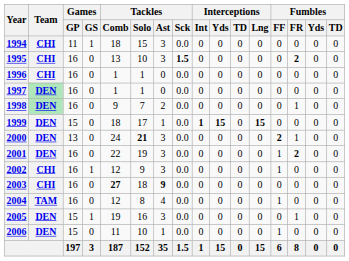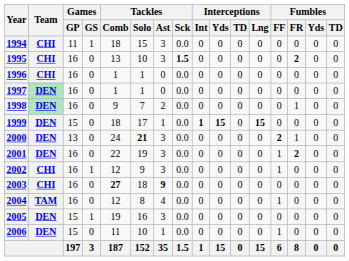 <table class="wikitable" style="text-align:center">
 <tr>
 <th rowspan="2">Year</th>
 <th rowspan="2">Team</th>
 <th colspan="2">Games</th>
 <th colspan="4">Tackles</th>
 <th colspan="4">Interceptions</th>
 <th colspan="4">Fumbles</th>
 </tr>
 <tr>
 <th>GP</th>
 <th>GS</th>
 <th>Comb</th>
 <th>Solo</th>
 <th>Ast</th>
 <th>Sck</th>
 <th>Int</th>
 <th>Yds</th>
 <th>TD</th>
 <th>Lng</th>
 <th>FF</th>
 <th>FR</th>
 <th>Yds</th>
 <th>TD</th>
 </tr>
 <tr>
 <th><a href='#'>1994</a></th>
 <th><a href='#'>CHI</a></th>
 <td>11</td>
 <td>1</td>
 <td>18</td>
 <td>15</td>
 <td>3</td>
 <td>0.0</td>
 <td>0</td>
 <td>0</td>
 <td>0</td>
 <td>0</td>
 <td>0</td>
 <td>0</td>
 <td>0</td>
 <td>0</td>
 </tr>
 <tr>
 <th><a href='#'>1995</a></th>
 <th><a href='#'>CHI</a></th>
 <td>16</td>
 <td>0</td>
 <td>13</td>
 <td>10</td>
 <td>3</td>
 <td><strong>1.5</strong></td>
 <td>0</td>
 <td>0</td>
 <td>0</td>
 <td>0</td>
 <td>0</td>
 <td><strong>2</strong></td>
 <td>0</td>
 <td>0</td>
 </tr>
 <tr>
 <th><a href='#'>1996</a></th>
 <th><a href='#'>CHI</a></th>
 <td>16</td>
 <td>0</td>
 <td>1</td>
 <td>1</td>
 <td>0</td>
 <td>0.0</td>
 <td>0</td>
 <td>0</td>
 <td>0</td>
 <td>0</td>
 <td>0</td>
 <td>0</td>
 <td>0</td>
 <td>0</td>
 </tr>
 <tr>
 <th><a href='#'>1997</a></th>
 <th style="background:#afe6ba; width:3em;"><a href='#'>DEN</a></th>
 <td>16</td>
 <td>0</td>
 <td>1</td>
 <td>1</td>
 <td>0</td>
 <td>0.0</td>
 <td>0</td>
 <td>0</td>
 <td>0</td>
 <td>0</td>
 <td>0</td>
 <td>0</td>
 <td>0</td>
 <td>0</td>
 </tr>
 <tr>
 <th><a href='#'>1998</a></th>
 <th style="background:#afe6ba; width:3em;"><a href='#'>DEN</a></th>
 <td>16</td>
 <td>0</td>
 <td>9</td>
 <td>7</td>
 <td>2</td>
 <td>0.0</td>
 <td>0</td>
 <td>0</td>
 <td>0</td>
 <td>0</td>
 <td>0</td>
 <td>1</td>
 <td>0</td>
 <td>0</td>
 </tr>
 <tr>
 <th><a href='#'>1999</a></th>
 <th><a href='#'>DEN</a></th>
 <td>15</td>
 <td>0</td>
 <td>18</td>
 <td>17</td>
 <td>1</td>
 <td>0.0</td>
 <td><strong>1</strong></td>
 <td><strong>15</strong></td>
 <td>0</td>
 <td><strong>15</strong></td>
 <td>0</td>
 <td>0</td>
 <td>0</td>
 <td>0</td>
 </tr>
 <tr>
 <th><a href='#'>2000</a></th>
 <th><a href='#'>DEN</a></th>
 <td>13</td>
 <td>0</td>
 <td>24</td>
 <td><strong>21</strong></td>
 <td>3</td>
 <td>0.0</td>
 <td>0</td>
 <td>0</td>
 <td>0</td>
 <td>0</td>
 <td><strong>2</strong></td>
 <td>1</td>
 <td>0</td>
 <td>0</td>
 </tr>
 <tr>
 <th><a href='#'>2001</a></th>
 <th><a href='#'>DEN</a></th>
 <td>16</td>
 <td>0</td>
 <td>22</td>
 <td>19</td>
 <td>3</td>
 <td>0.0</td>
 <td>0</td>
 <td>0</td>
 <td>0</td>
 <td>0</td>
 <td>1</td>
 <td><strong>2</strong></td>
 <td>0</td>
 <td>0</td>
 </tr>
 <tr>
 <th><a href='#'>2002</a></th>
 <th><a href='#'>CHI</a></th>
 <td>16</td>
 <td>1</td>
 <td>12</td>
 <td>9</td>
 <td>3</td>
 <td>0.0</td>
 <td>0</td>
 <td>0</td>
 <td>0</td>
 <td>0</td>
 <td>1</td>
 <td>0</td>
 <td>0</td>
 <td>0</td>
 </tr>
 <tr>
 <th><a href='#'>2003</a></th>
 <th><a href='#'>CHI</a></th>
 <td>16</td>
 <td>0</td>
 <td><strong>27</strong></td>
 <td>18</td>
 <td><strong>9</strong></td>
 <td>0.0</td>
 <td>0</td>
 <td>0</td>
 <td>0</td>
 <td>0</td>
 <td>0</td>
 <td>0</td>
 <td>0</td>
 <td>0</td>
 </tr>
 <tr>
 <th><a href='#'>2004</a></th>
 <th><a href='#'>TAM</a></th>
 <td>16</td>
 <td>0</td>
 <td>12</td>
 <td>8</td>
 <td>4</td>
 <td>0.0</td>
 <td>0</td>
 <td>0</td>
 <td>0</td>
 <td>0</td>
 <td>1</td>
 <td>0</td>
 <td>0</td>
 <td>0</td>
 </tr>
 <tr>
 <th><a href='#'>2005</a></th>
 <th><a href='#'>DEN</a></th>
 <td>15</td>
 <td>1</td>
 <td>19</td>
 <td>16</td>
 <td>3</td>
 <td>0.0</td>
 <td>0</td>
 <td>0</td>
 <td>0</td>
 <td>0</td>
 <td>0</td>
-<td>1</td>
+<td>0</td>
 <td>0</td>
 <td>0</td>
 </tr>
 <tr>
 <th><a href='#'>2006</a></th>
 <th><a href='#'>DEN</a></th>
 <td>15</td>
 <td>0</td>
 <td>11</td>
 <td>10</td>
 <td>1</td>
 <td>0.0</td>
 <td>0</td>
 <td>0</td>
 <td>0</td>
 <td>0</td>
 <td>1</td>
 <td>0</td>
 <td>0</td>
 <td>0</td>
 </tr>
 <tr>
 <th colspan="2"></th>
 <th>197</th>
 <th>3</th>
 <th>187</th>
 <th>152</th>
 <th>35</th>
 <th>1.5</th>
 <th>1</th>
 <th>15</th>
 <th>0</th>
 <th>15</th>
 <th>6</th>
 <th>8</th>
 <th>0</th>
 <th>0</th>
 </tr>
 </table>
